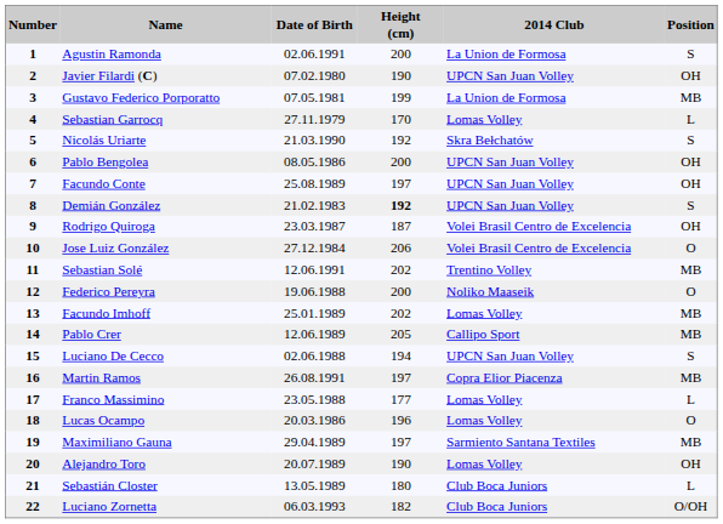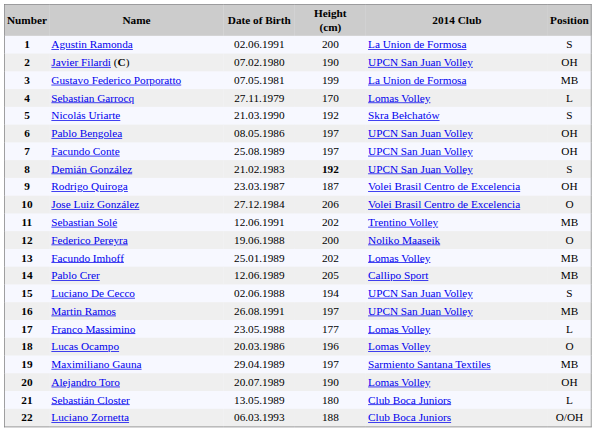 <table cellpadding="3" style="background: #f7f8ff; font-size: 95%; border: 1px solid gray; border-collapse: collapse;">
 <tr style="background:#ccc;">
 <th style="width: 10px;"><strong>Number</strong></th>
 <th style="width: 230px;"><strong>Name</strong></th>
 <th style="width: 90px;"><strong>Date of Birth</strong></th>
 <th style="width: 90px;"><strong>Height<br>(cm)</strong></th>
 <th style="width: 240px;"><strong>2014 Club</strong></th>
 <th style="width: 50px;"><strong>Position</strong></th>
 </tr>
 <tr>
 <td style="text-align:center;"><strong>1</strong></td>
 <td><a href='#'>Agustin Ramonda</a></td>
 <td style="text-align:center;">02.06.1991</td>
 <td style="text-align:center;">200</td>
 <td> <a href='#'>La Union de Formosa</a></td>
 <td style="text-align:center;">S</td>
 </tr>
 <tr style="background: #efefef;">
 <td style="text-align:center;"><strong>2</strong></td>
 <td><a href='#'>Javier Filardi</a> (<strong>C</strong>)</td>
 <td style="text-align:center;">07.02.1980</td>
 <td style="text-align:center;">190</td>
 <td> <a href='#'>UPCN San Juan Volley</a></td>
 <td style="text-align:center;">OH</td>
 </tr>
 <tr>
 <td style="text-align:center;"><strong>3</strong></td>
 <td><a href='#'>Gustavo Federico Porporatto</a></td>
 <td style="text-align:center;">07.05.1981</td>
 <td style="text-align:center;">199</td>
 <td> <a href='#'>La Union de Formosa</a></td>
 <td style="text-align:center;">MB</td>
 </tr>
 <tr style="background: #efefef;">
 <td style="text-align:center;"><strong>4</strong></td>
 <td><a href='#'>Sebastian Garrocq</a></td>
 <td style="text-align:center;">27.11.1979</td>
 <td style="text-align:center;">170</td>
 <td> <a href='#'>Lomas Volley</a></td>
 <td style="text-align:center;">L</td>
 </tr>
 <tr>
 <td style="text-align:center;"><strong>5</strong></td>
 <td><a href='#'>Nicolás Uriarte</a></td>
 <td style="text-align:center;">21.03.1990</td>
 <td style="text-align:center;">192</td>
 <td> <a href='#'>Skra Bełchatów</a></td>
 <td style="text-align:center;">S</td>
 </tr>
 <tr style="background: #efefef;">
 <td style="text-align:center;"><strong>6</strong></td>
 <td><a href='#'>Pablo Bengolea</a></td>
 <td style="text-align:center;">08.05.1986</td>
-<td style="text-align:center;">200</td>
+<td style="text-align:center;">197</td>
 <td> <a href='#'>UPCN San Juan Volley</a></td>
 <td style="text-align:center;">OH</td>
 </tr>
 <tr>
 <td style="text-align:center;"><strong>7</strong></td>
 <td><a href='#'>Facundo Conte</a></td>
 <td style="text-align:center;">25.08.1989</td>
 <td style="text-align:center;">197</td>
 <td> <a href='#'>UPCN San Juan Volley</a></td>
 <td style="text-align:center;">OH</td>
 </tr>
 <tr style="background: #efefef;">
 <td style="text-align:center;"><strong>8</strong></td>
 <td><a href='#'>Demián González</a></td>
 <td style="text-align:center;">21.02.1983</td>
 <td style="text-align:center;"><strong>192</strong></td>
 <td> <a href='#'>UPCN San Juan Volley</a></td>
 <td style="text-align:center;">S</td>
 </tr>
 <tr>
 <td style="text-align:center;"><strong>9</strong></td>
 <td><a href='#'>Rodrigo Quiroga</a></td>
 <td style="text-align:center;">23.03.1987</td>
 <td style="text-align:center;">187</td>
 <td> <a href='#'>Volei Brasil Centro de Excelencia</a></td>
 <td style="text-align:center;">OH</td>
 </tr>
 <tr style="background: #efefef;">
 <td style="text-align:center;"><strong>10</strong></td>
 <td><a href='#'>Jose Luiz González</a></td>
 <td style="text-align:center;">27.12.1984</td>
 <td style="text-align:center;">206</td>
 <td> <a href='#'>Volei Brasil Centro de Excelencia</a></td>
 <td style="text-align:center;">O</td>
 </tr>
 <tr>
 <td style="text-align:center;"><strong>11</strong></td>
 <td><a href='#'>Sebastian Solé</a></td>
 <td style="text-align:center;">12.06.1991</td>
 <td style="text-align:center;">202</td>
 <td> <a href='#'>Trentino Volley</a></td>
 <td style="text-align:center;">MB</td>
 </tr>
 <tr style="background: #efefef;">
 <td style="text-align:center;"><strong>12</strong></td>
 <td><a href='#'>Federico Pereyra</a></td>
 <td style="text-align:center;">19.06.1988</td>
 <td style="text-align:center;">200</td>
 <td> <a href='#'>Noliko Maaseik</a></td>
 <td style="text-align:center;">O</td>
 </tr>
 <tr>
 <td style="text-align:center;"><strong>13</strong></td>
 <td><a href='#'>Facundo Imhoff</a></td>
 <td style="text-align:center;">25.01.1989</td>
 <td style="text-align:center;">202</td>
 <td> <a href='#'>Lomas Volley</a></td>
 <td style="text-align:center;">MB</td>
 </tr>
 <tr style="background: #efefef;">
 <td style="text-align:center;"><strong>14</strong></td>
 <td><a href='#'>Pablo Crer</a></td>
 <td style="text-align:center;">12.06.1989</td>
 <td style="text-align:center;">205</td>
 <td> <a href='#'>Callipo Sport</a></td>
 <td style="text-align:center;">MB</td>
 </tr>
 <tr>
 <td style="text-align:center;"><strong>15</strong></td>
 <td><a href='#'>Luciano De Cecco</a></td>
 <td style="text-align:center;">02.06.1988</td>
 <td style="text-align:center;">194</td>
 <td> <a href='#'>UPCN San Juan Volley</a></td>
 <td style="text-align:center;">S</td>
 </tr>
 <tr style="background: #efefef;">
 <td style="text-align:center;"><strong>16</strong></td>
 <td><a href='#'>Martin Ramos</a></td>
 <td style="text-align:center;">26.08.1991</td>
 <td style="text-align:center;">197</td>
-<td> <a href='#'>Copra Elior Piacenza</a></td>
+<td> <a href='#'>UPCN San Juan Volley</a></td>
 <td style="text-align:center;">MB</td>
 </tr>
 <tr>
 <td style="text-align:center;"><strong>17</strong></td>
 <td><a href='#'>Franco Massimino</a></td>
 <td style="text-align:center;">23.05.1988</td>
 <td style="text-align:center;">177</td>
 <td> <a href='#'>Lomas Volley</a></td>
 <td style="text-align:center;">L</td>
 </tr>
 <tr style="background: #efefef;">
 <td style="text-align:center;"><strong>18</strong></td>
 <td><a href='#'>Lucas Ocampo</a></td>
 <td style="text-align:center;">20.03.1986</td>
 <td style="text-align:center;">196</td>
 <td> <a href='#'>Lomas Volley</a></td>
 <td style="text-align:center;">O</td>
 </tr>
 <tr>
 <td style="text-align:center;"><strong>19</strong></td>
 <td><a href='#'>Maximiliano Gauna</a></td>
 <td style="text-align:center;">29.04.1989</td>
 <td style="text-align:center;">197</td>
 <td> <a href='#'>Sarmiento Santana Textiles</a></td>
 <td style="text-align:center;">MB</td>
 </tr>
 <tr style="background: #efefef;">
 <td style="text-align:center;"><strong>20</strong></td>
 <td><a href='#'>Alejandro Toro</a></td>
 <td style="text-align:center;">20.07.1989</td>
 <td style="text-align:center;">190</td>
 <td> <a href='#'>Lomas Volley</a></td>
 <td style="text-align:center;">OH</td>
 </tr>
 <tr>
 <td style="text-align:center;"><strong>21</strong></td>
 <td><a href='#'>Sebastián Closter</a></td>
 <td style="text-align:center;">13.05.1989</td>
 <td style="text-align:center;">180</td>
 <td> <a href='#'>Club Boca Juniors</a></td>
 <td style="text-align:center;">L</td>
 </tr>
 <tr style="background: #efefef;">
 <td style="text-align:center;"><strong>22</strong></td>
 <td><a href='#'>Luciano Zornetta</a></td>
 <td style="text-align:center;">06.03.1993</td>
-<td style="text-align:center;">182</td>
+<td style="text-align:center;">188</td>
 <td> <a href='#'>Club Boca Juniors</a></td>
 <td style="text-align:center;">O/OH</td>
 </tr>
 </table>
